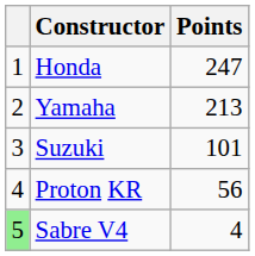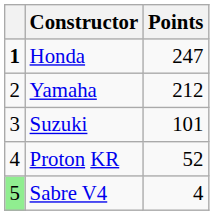 <table class="wikitable" style="font-size: 95%;">
 <tr>
 <th></th>
 <th>Constructor</th>
 <th>Points</th>
 </tr>
 <tr>
-<td align=center>1</td>
+<td align=center><strong>1</strong></td>
 <td> <a href='#'>Honda</a></td>
 <td align=right>247</td>
 </tr>
 <tr>
 <td align=center>2</td>
 <td> <a href='#'>Yamaha</a></td>
-<td align=right>213</td>
+<td align=right>212</td>
 </tr>
 <tr>
 <td align=center>3</td>
 <td> <a href='#'>Suzuki</a></td>
 <td align=right>101</td>
 </tr>
 <tr>
 <td align=center>4</td>
 <td> <a href='#'>Proton</a> <a href='#'>KR</a></td>
-<td align=right>56</td>
+<td align=right>52</td>
 </tr>
 <tr>
 <td align=center style="background: lightgreen;">5</td>
 <td> <a href='#'>Sabre V4</a></td>
 <td align=right>4</td>
 </tr>
 </table>
